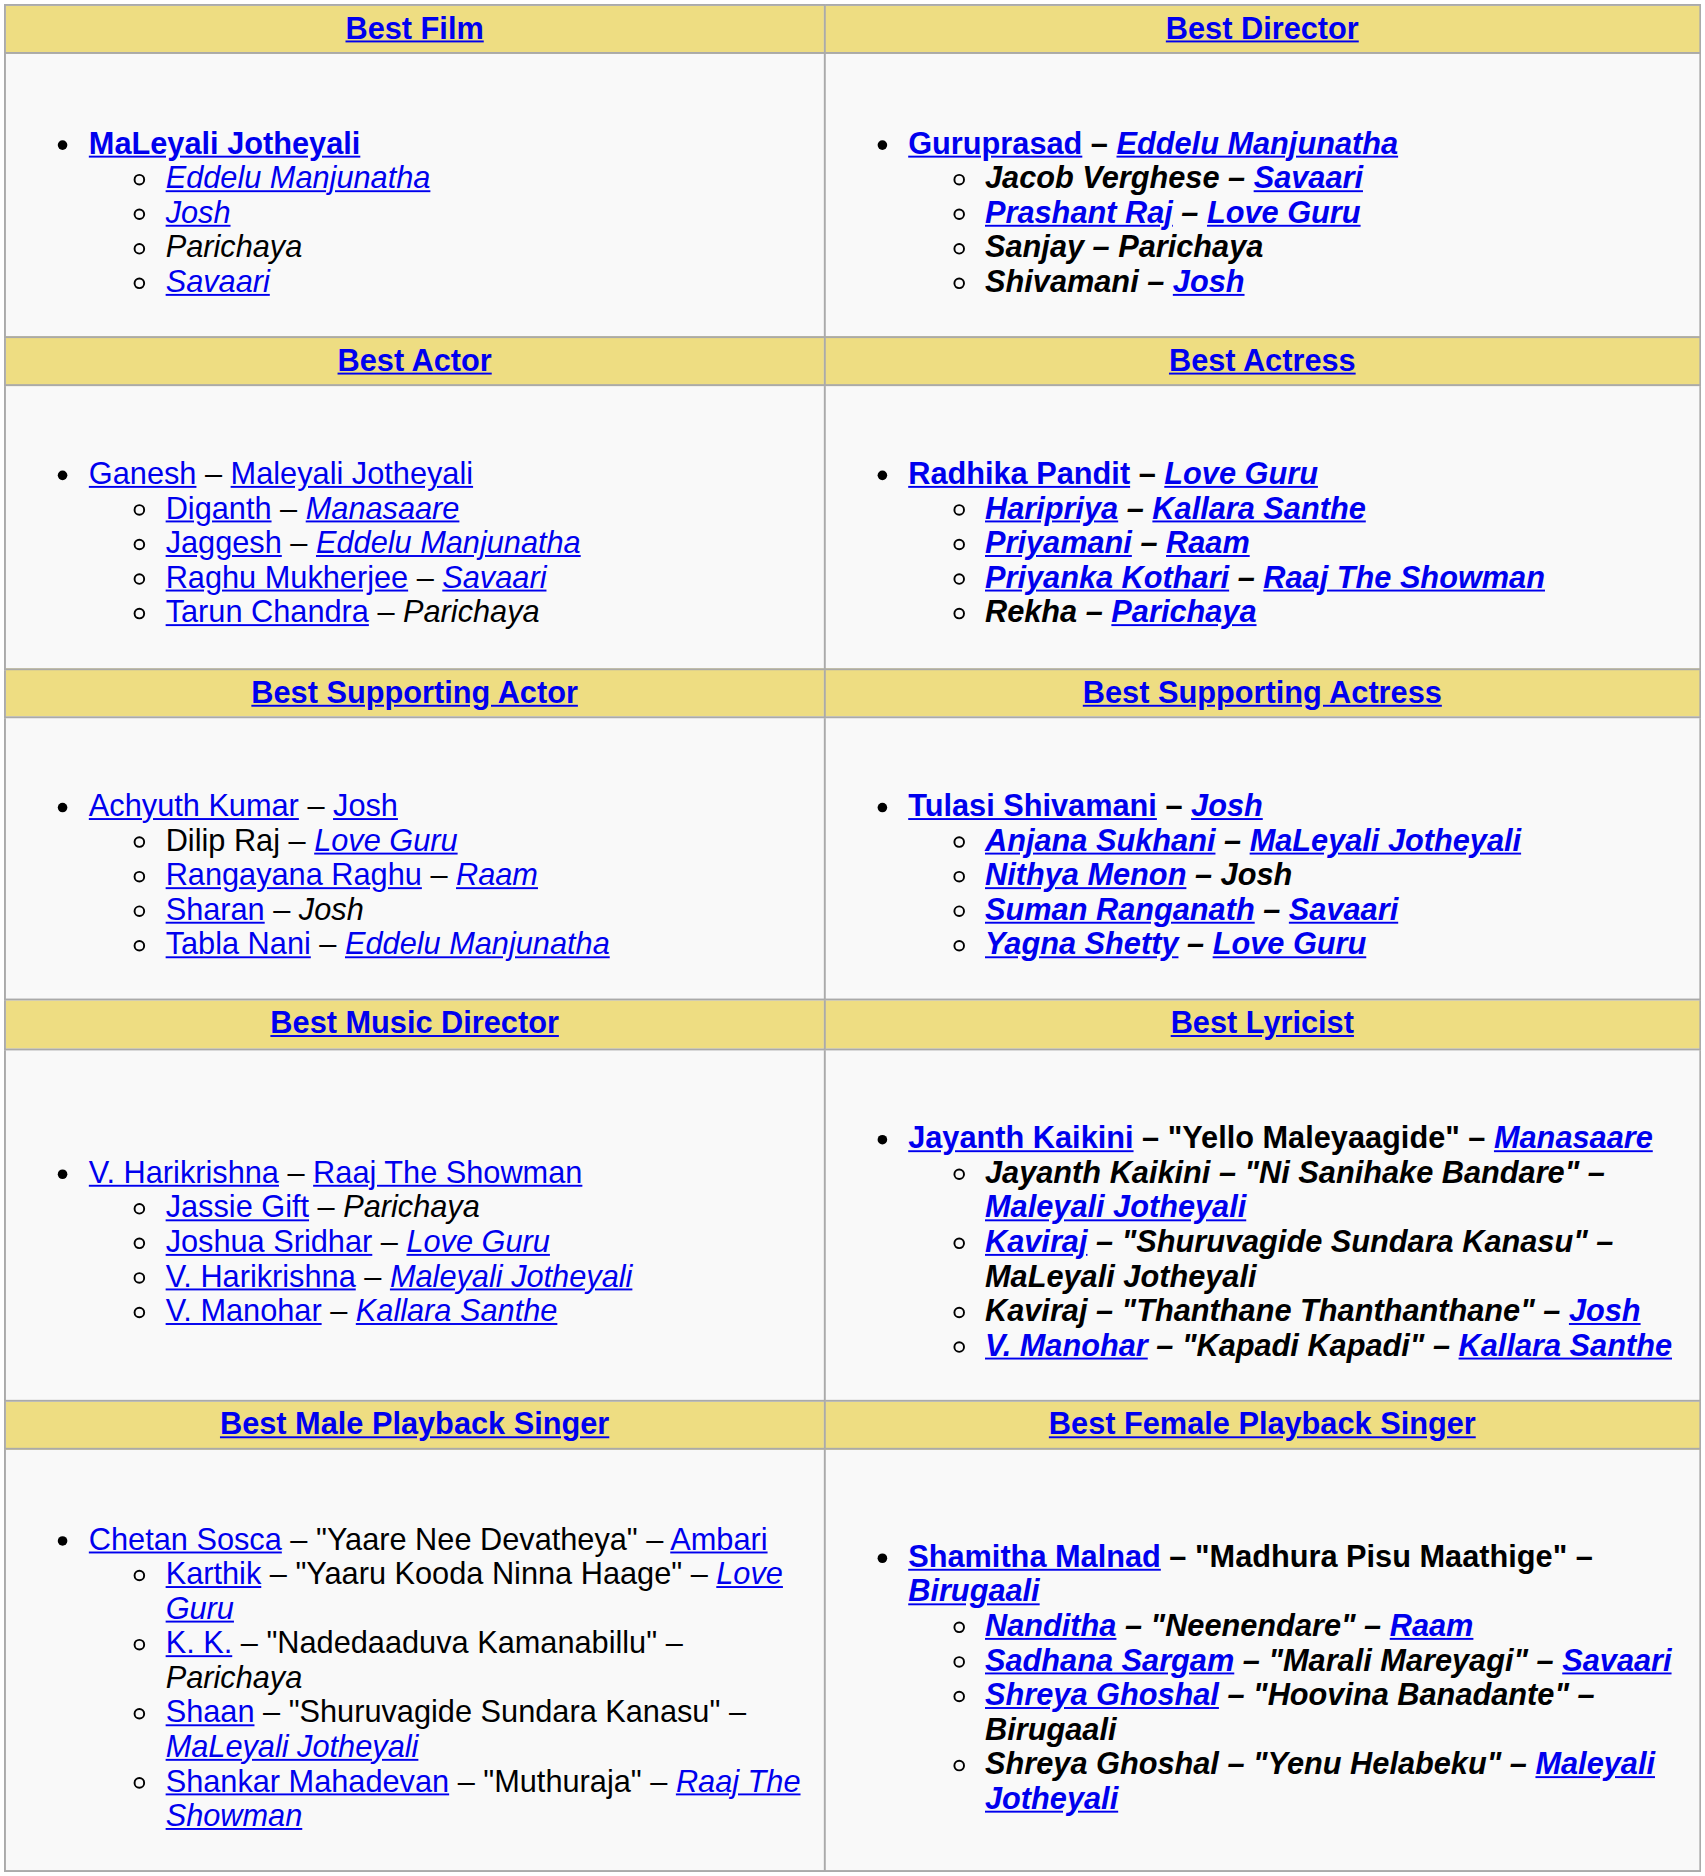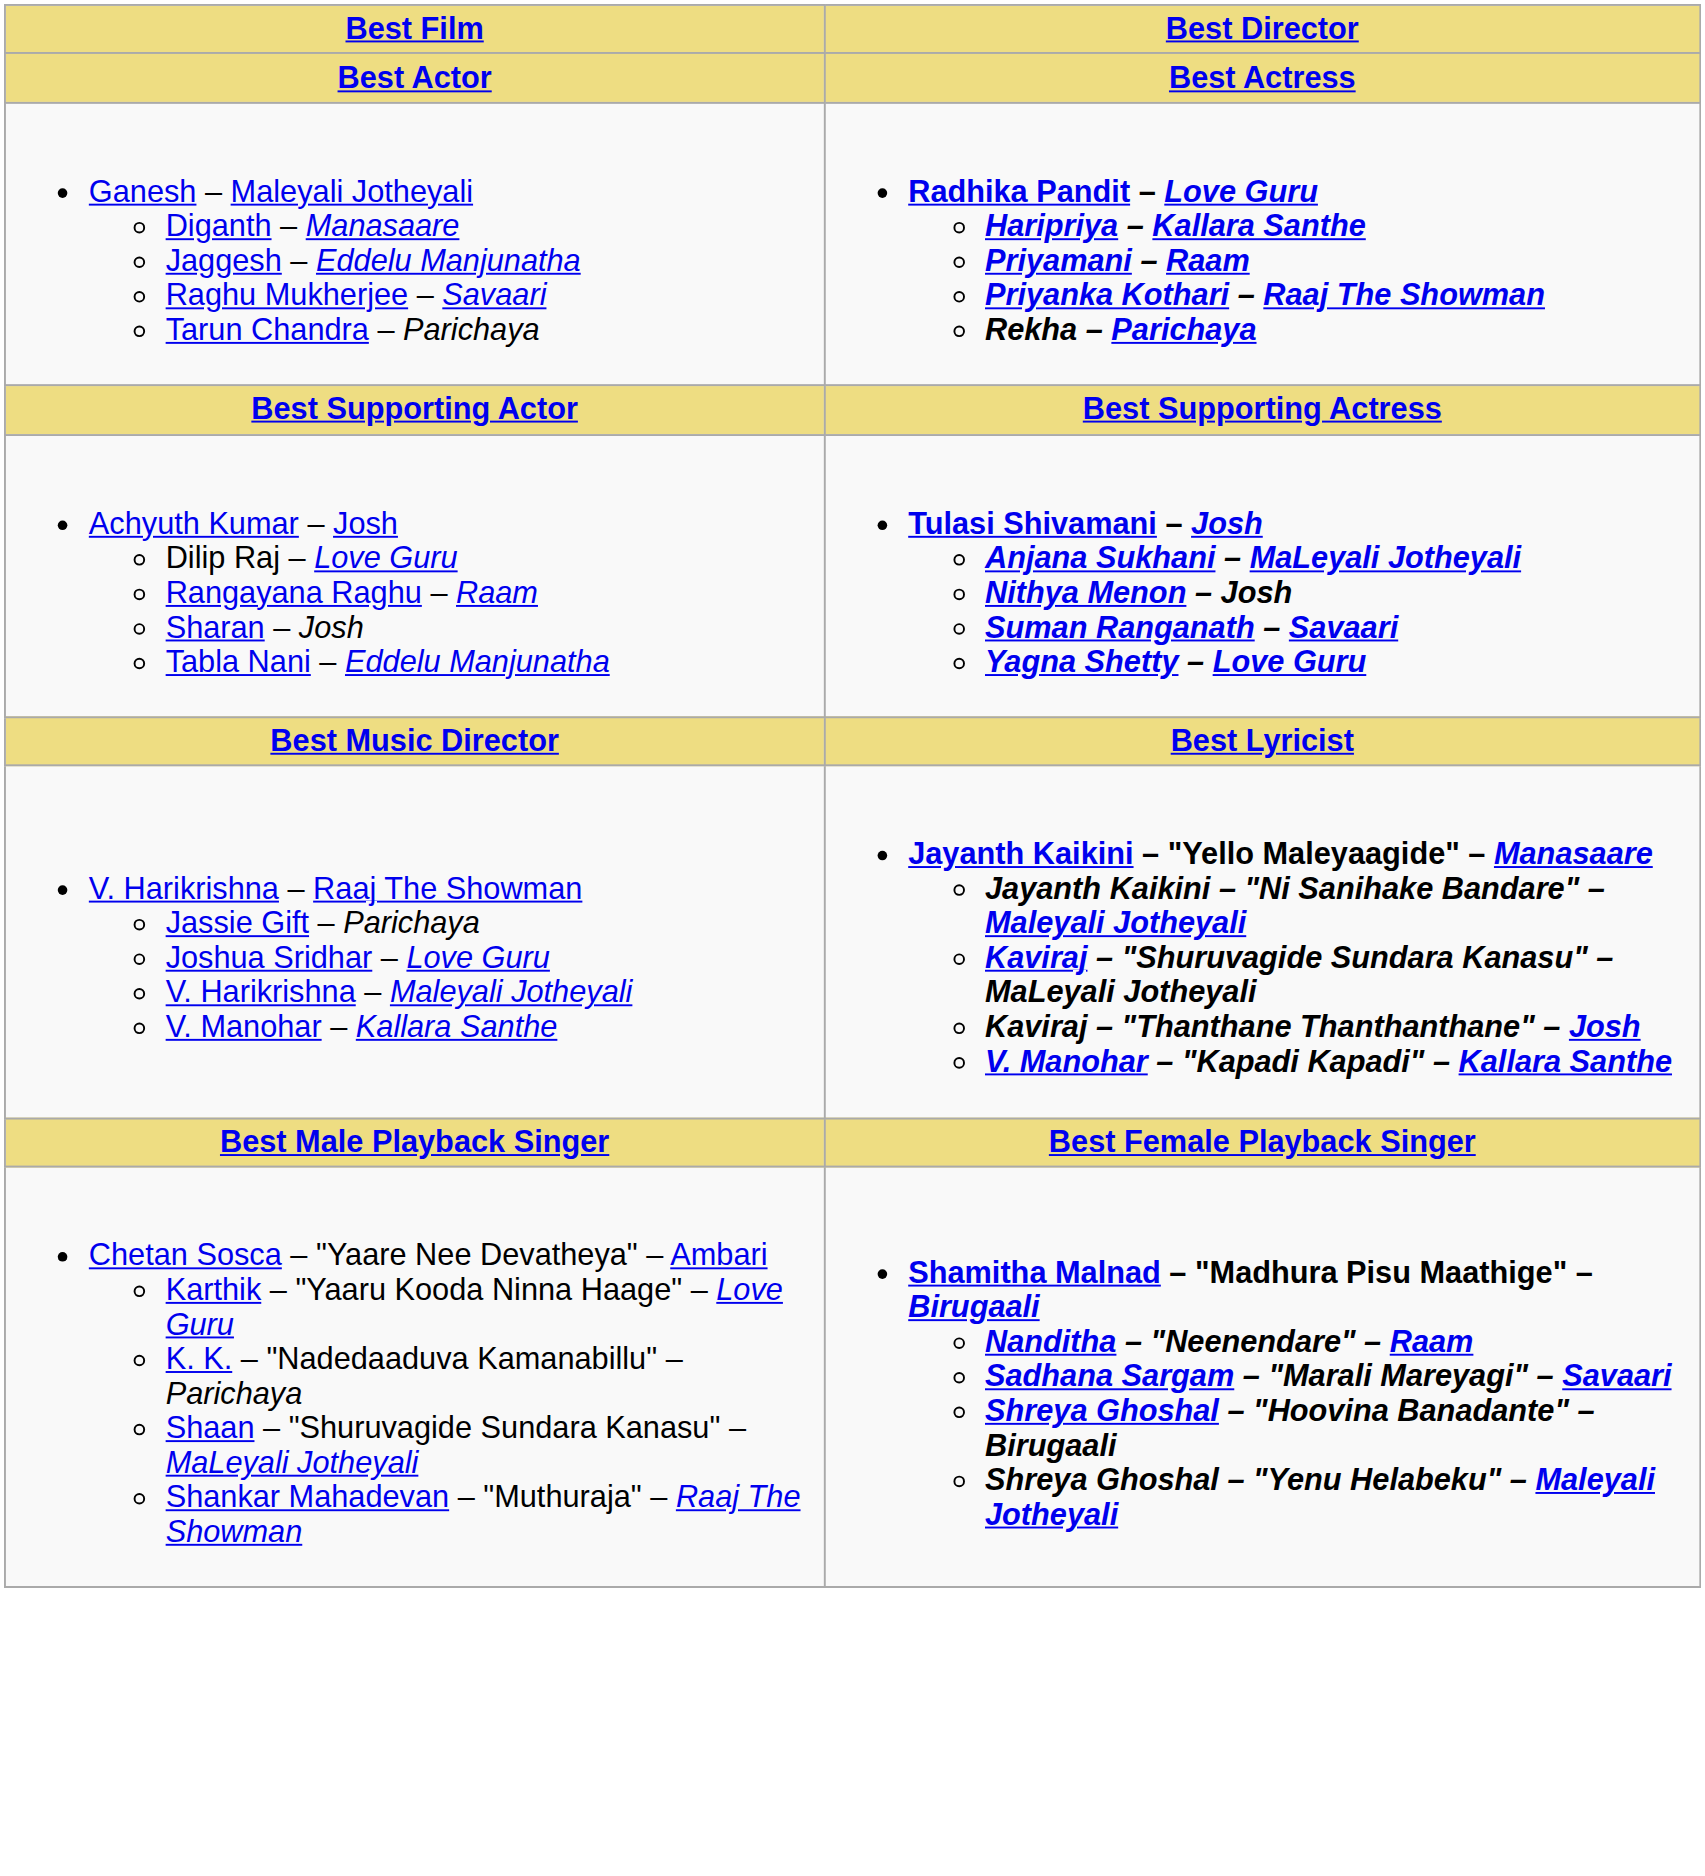 <table class="wikitable" width =100% |>
 <tr>
 <th ! style="background:#eedd82; text-align:center;"><a href='#'>Best Film</a></th>
 <th ! style="background:#eedd82; text-align:center;"><a href='#'>Best Director</a></th>
-</tr>
-<tr>
-<td valign="top"><br><ul><li><strong><a href='#'>MaLeyali Jotheyali</a></strong><ul><li><em><a href='#'>Eddelu Manjunatha</a></em></li><li><em><a href='#'>Josh</a></em></li><li><em>Parichaya</em></li><li><em><a href='#'>Savaari</a></em></li></ul></li></ul></td>
-<td valign="top"><br><ul><li><strong><a href='#'>Guruprasad</a> – <em><a href='#'>Eddelu Manjunatha</a><strong><em><ul><li>Jacob Verghese – </em><a href='#'>Savaari</a><em></li><li><a href='#'>Prashant Raj</a> – </em><a href='#'>Love Guru</a><em></li><li>Sanjay – </em>Parichaya<em></li><li>Shivamani – </em><a href='#'>Josh</a><em></li></ul></li></ul></td>
 </tr>
 <tr>
 <th ! style="background:#eedd82; text-align:center;"><a href='#'>Best Actor</a></th>
 <th ! style="background:#eedd82; text-align:center;"><a href='#'>Best Actress</a></th>
 </tr>
 <tr>
 <td><br><ul><li></strong><a href='#'>Ganesh</a> – </em><a href='#'>Maleyali Jotheyali</a></em></strong><ul><li><a href='#'>Diganth</a> – <em><a href='#'>Manasaare</a></em></li><li><a href='#'>Jaggesh</a> – <em><a href='#'>Eddelu Manjunatha</a></em></li><li><a href='#'>Raghu Mukherjee</a> – <em><a href='#'>Savaari</a></em></li><li><a href='#'>Tarun Chandra</a> – <em>Parichaya</em></li></ul></li></ul></td>
 <td><br><ul><li><strong><a href='#'>Radhika Pandit</a> – <em><a href='#'>Love Guru</a><strong><em><ul><li><a href='#'>Haripriya</a> – </em><a href='#'>Kallara Santhe</a><em></li><li><a href='#'>Priyamani</a> – </em><a href='#'>Raam</a><em></li><li><a href='#'>Priyanka Kothari</a> – </em><a href='#'>Raaj The Showman</a><em></li><li>Rekha – </em><a href='#'>Parichaya</a><em></li></ul></li></ul></td>
 </tr>
 <tr>
 <th ! style="background:#eedd82; text-align:center;"><a href='#'>Best Supporting Actor</a></th>
 <th ! style="background:#eedd82; text-align:center;"><a href='#'>Best Supporting Actress</a></th>
 </tr>
 <tr>
 <td><br><ul><li></strong><a href='#'>Achyuth Kumar</a> – </em><a href='#'>Josh</a></em></strong><ul><li>Dilip Raj – <em><a href='#'>Love Guru</a></em></li><li><a href='#'>Rangayana Raghu</a> – <em><a href='#'>Raam</a></em></li><li><a href='#'>Sharan</a> – <em>Josh</em></li><li><a href='#'>Tabla Nani</a> – <em><a href='#'>Eddelu Manjunatha</a></em></li></ul></li></ul></td>
 <td><br><ul><li><strong><a href='#'>Tulasi Shivamani</a> – <em><a href='#'>Josh</a><strong><em><ul><li><a href='#'>Anjana Sukhani</a> – </em><a href='#'>MaLeyali Jotheyali</a><em></li><li><a href='#'>Nithya Menon</a> – </em>Josh<em></li><li><a href='#'>Suman Ranganath</a> – </em><a href='#'>Savaari</a><em></li><li><a href='#'>Yagna Shetty</a> – </em><a href='#'>Love Guru</a><em></li></ul></li></ul></td>
 </tr>
 <tr>
 <th ! style="background:#eedd82; text-align:center;"><a href='#'>Best Music Director</a></th>
 <th ! style="background:#eedd82; text-align:center;"><a href='#'>Best Lyricist</a></th>
 </tr>
 <tr>
 <td><br><ul><li></strong><a href='#'>V. Harikrishna</a> – </em><a href='#'>Raaj The Showman</a></em></strong><ul><li><a href='#'>Jassie Gift</a> – <em>Parichaya</em></li><li><a href='#'>Joshua Sridhar</a> – <em><a href='#'>Love Guru</a></em></li><li><a href='#'>V. Harikrishna</a> – <em><a href='#'>Maleyali Jotheyali</a></em></li><li><a href='#'>V. Manohar</a> – <em><a href='#'>Kallara Santhe</a></em></li></ul></li></ul></td>
 <td><br><ul><li><strong><a href='#'>Jayanth Kaikini</a> – "Yello Maleyaagide" – <em><a href='#'>Manasaare</a><strong><em><ul><li>Jayanth Kaikini – "Ni Sanihake Bandare" – </em><a href='#'>Maleyali Jotheyali</a><em></li><li><a href='#'>Kaviraj</a> – "Shuruvagide Sundara Kanasu" – </em>MaLeyali Jotheyali<em></li><li>Kaviraj – "Thanthane Thanthanthane" – </em><a href='#'>Josh</a><em></li><li><a href='#'>V. Manohar</a> – "Kapadi Kapadi" – </em><a href='#'>Kallara Santhe</a><em></li></ul></li></ul></td>
 </tr>
 <tr>
 <th ! style="background:#eedd82; text-align:center;"><a href='#'>Best Male Playback Singer</a></th>
 <th ! style="background:#eedd82; text-align:center;"><a href='#'>Best Female Playback Singer</a></th>
 </tr>
 <tr>
 <td><br><ul><li></strong><a href='#'>Chetan Sosca</a> – "Yaare Nee Devatheya" – </em><a href='#'>Ambari</a></em></strong><ul><li><a href='#'>Karthik</a> – "Yaaru Kooda Ninna Haage" – <em><a href='#'>Love Guru</a></em></li><li><a href='#'>K. K.</a> – "Nadedaaduva Kamanabillu" – <em>Parichaya</em></li><li><a href='#'>Shaan</a> – "Shuruvagide Sundara Kanasu" – <em><a href='#'>MaLeyali Jotheyali</a></em></li><li><a href='#'>Shankar Mahadevan</a> – "Muthuraja" – <em><a href='#'>Raaj The Showman</a></em></li></ul></li></ul></td>
 <td><br><ul><li><strong><a href='#'>Shamitha Malnad</a> – "Madhura Pisu Maathige" – <em><a href='#'>Birugaali</a><strong><em><ul><li><a href='#'>Nanditha</a> – "Neenendare" – </em><a href='#'>Raam</a><em></li><li><a href='#'>Sadhana Sargam</a> – "Marali Mareyagi" – </em><a href='#'>Savaari</a><em></li><li><a href='#'>Shreya Ghoshal</a> – "Hoovina Banadante" – </em>Birugaali<em></li><li>Shreya Ghoshal – "Yenu Helabeku" – </em><a href='#'>Maleyali Jotheyali</a><em></li></ul></li></ul></td>
 </tr>
 <tr>
 </tr>
 </table>
